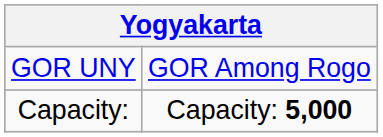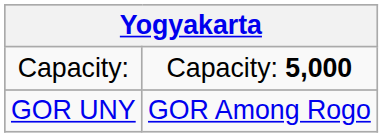 <table class="wikitable" style="text-align:center;">
 <tr>
 <th colspan=2><a href='#'>Yogyakarta</a></th>
 </tr>
 <tr>
+<td>Capacity:</td>
+<td>Capacity: <strong>5,000</strong></td>
+</tr>
+<tr>
 <td><a href='#'>GOR UNY</a></td>
 <td><a href='#'>GOR Among Rogo</a></td>
 </tr>
-<tr>
-<td>Capacity:</td>
-<td>Capacity: <strong>5,000</strong></td>
-</tr>
 </table>
